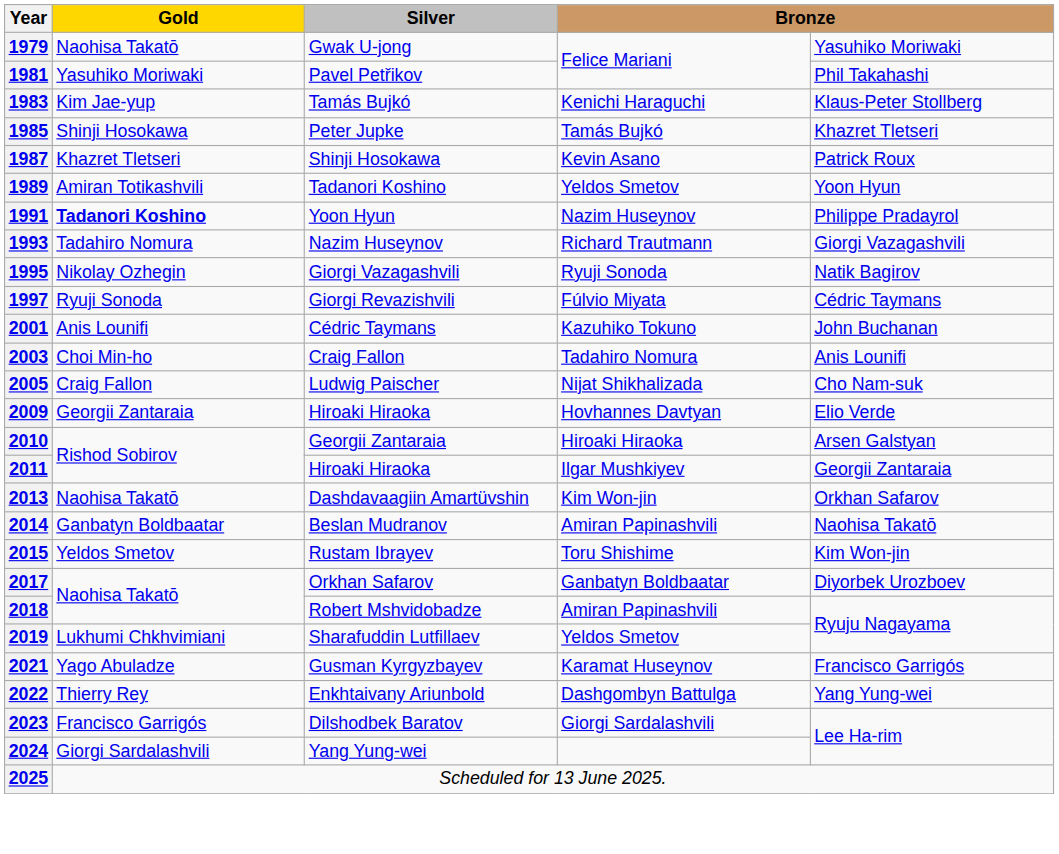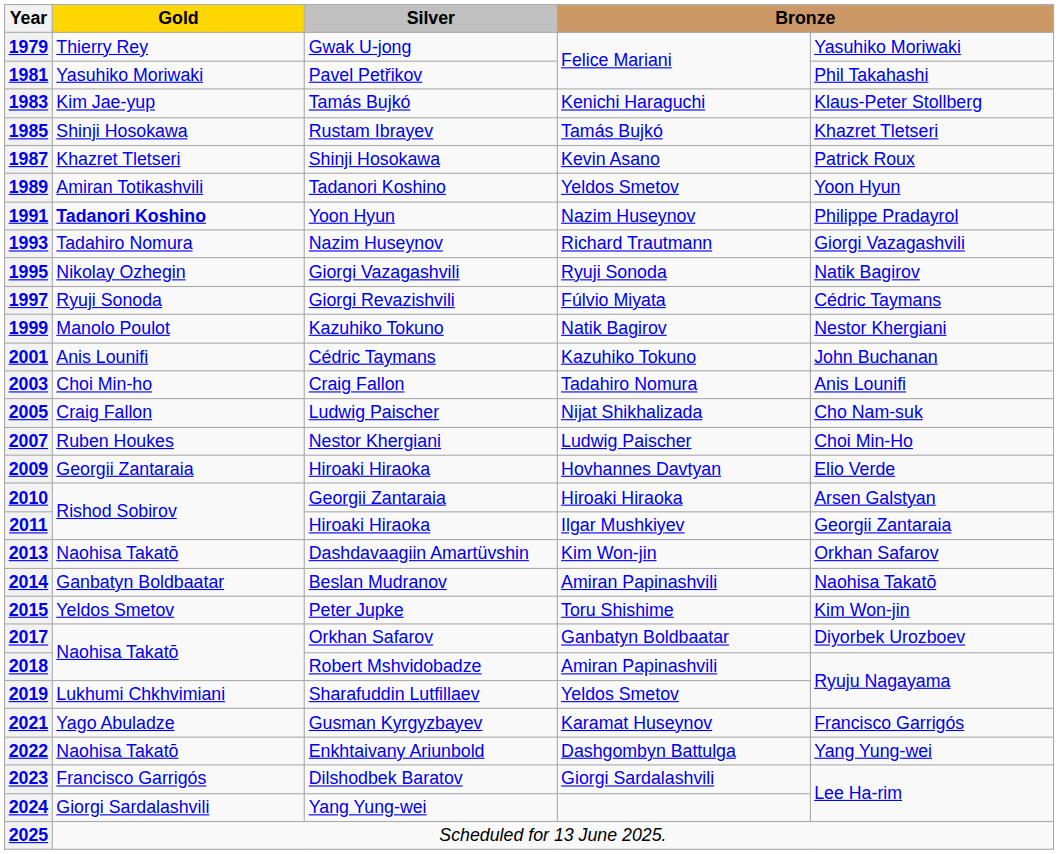 <table class=wikitable>
 <tr align=center>
 <th>Year</th>
 <td bgcolor=gold width=220><strong>Gold</strong></td>
 <td bgcolor=silver width=220><strong>Silver</strong></td>
 <td bgcolor=cc9966 colspan=2 width=440><strong>Bronze</strong></td>
 </tr>
 <tr>
 <th> <a href='#'>1979</a></th>
-<td> <a href='#'>Naohisa Takatō</a></td>
+<td> <a href='#'>Thierry Rey</a></td>
 <td> <a href='#'>Gwak U-jong</a></td>
 <td rowspan=2> <a href='#'>Felice Mariani</a></td>
 <td> <a href='#'>Yasuhiko Moriwaki</a></td>
 </tr>
 <tr>
 <th> <a href='#'>1981</a></th>
 <td> <a href='#'>Yasuhiko Moriwaki</a></td>
 <td> <a href='#'>Pavel Petřikov</a></td>
 <td> <a href='#'>Phil Takahashi</a></td>
 </tr>
 <tr>
 <th> <a href='#'>1983</a></th>
 <td> <a href='#'>Kim Jae-yup</a></td>
 <td> <a href='#'>Tamás Bujkó</a></td>
 <td> <a href='#'>Kenichi Haraguchi</a></td>
 <td> <a href='#'>Klaus-Peter Stollberg</a></td>
 </tr>
 <tr>
 <th> <a href='#'>1985</a></th>
 <td> <a href='#'>Shinji Hosokawa</a></td>
-<td> <a href='#'>Peter Jupke</a></td>
+<td> <a href='#'>Rustam Ibrayev</a></td>
 <td> <a href='#'>Tamás Bujkó</a></td>
 <td> <a href='#'>Khazret Tletseri</a></td>
 </tr>
 <tr>
 <th> <a href='#'>1987</a></th>
 <td> <a href='#'>Khazret Tletseri</a></td>
 <td> <a href='#'>Shinji Hosokawa</a></td>
 <td> <a href='#'>Kevin Asano</a></td>
 <td> <a href='#'>Patrick Roux</a></td>
 </tr>
 <tr>
 <th> <a href='#'>1989</a></th>
 <td> <a href='#'>Amiran Totikashvili</a></td>
 <td> <a href='#'>Tadanori Koshino</a></td>
 <td> <a href='#'>Yeldos Smetov</a></td>
 <td> <a href='#'>Yoon Hyun</a></td>
 </tr>
 <tr>
 <th> <a href='#'>1991</a></th>
 <td><strong> <a href='#'>Tadanori Koshino</a></strong></td>
 <td> <a href='#'>Yoon Hyun</a></td>
 <td> <a href='#'>Nazim Huseynov</a></td>
 <td> <a href='#'>Philippe Pradayrol</a></td>
 </tr>
 <tr>
 <th> <a href='#'>1993</a></th>
 <td> <a href='#'>Tadahiro Nomura</a></td>
 <td> <a href='#'>Nazim Huseynov</a></td>
 <td> <a href='#'>Richard Trautmann</a></td>
 <td> <a href='#'>Giorgi Vazagashvili</a></td>
 </tr>
 <tr>
 <th> <a href='#'>1995</a></th>
 <td> <a href='#'>Nikolay Ozhegin</a></td>
 <td> <a href='#'>Giorgi Vazagashvili</a></td>
 <td> <a href='#'>Ryuji Sonoda</a></td>
 <td> <a href='#'>Natik Bagirov</a></td>
 </tr>
 <tr>
 <th> <a href='#'>1997</a></th>
 <td> <a href='#'>Ryuji Sonoda</a></td>
 <td> <a href='#'>Giorgi Revazishvili</a></td>
 <td> <a href='#'>Fúlvio Miyata</a></td>
 <td> <a href='#'>Cédric Taymans</a></td>
 </tr>
 <tr>
+<th> <a href='#'>1999</a></th>
+<td> <a href='#'>Manolo Poulot</a></td>
+<td> <a href='#'>Kazuhiko Tokuno</a></td>
+<td> <a href='#'>Natik Bagirov</a></td>
+<td> <a href='#'>Nestor Khergiani</a></td>
+</tr>
+<tr>
 <th> <a href='#'>2001</a></th>
 <td> <a href='#'>Anis Lounifi</a></td>
 <td> <a href='#'>Cédric Taymans</a></td>
 <td> <a href='#'>Kazuhiko Tokuno</a></td>
 <td> <a href='#'>John Buchanan</a></td>
 </tr>
 <tr>
 <th> <a href='#'>2003</a></th>
 <td> <a href='#'>Choi Min-ho</a></td>
 <td> <a href='#'>Craig Fallon</a></td>
 <td> <a href='#'>Tadahiro Nomura</a></td>
 <td> <a href='#'>Anis Lounifi</a></td>
 </tr>
 <tr>
 <th> <a href='#'>2005</a></th>
 <td> <a href='#'>Craig Fallon</a></td>
 <td> <a href='#'>Ludwig Paischer</a></td>
 <td> <a href='#'>Nijat Shikhalizada</a></td>
 <td> <a href='#'>Cho Nam-suk</a></td>
+</tr>
+<tr>
+<th> <a href='#'>2007</a></th>
+<td> <a href='#'>Ruben Houkes</a></td>
+<td> <a href='#'>Nestor Khergiani</a></td>
+<td> <a href='#'>Ludwig Paischer</a></td>
+<td> <a href='#'>Choi Min-Ho</a></td>
 </tr>
 <tr>
 <th> <a href='#'>2009</a></th>
 <td> <a href='#'>Georgii Zantaraia</a></td>
 <td> <a href='#'>Hiroaki Hiraoka</a></td>
 <td> <a href='#'>Hovhannes Davtyan</a></td>
 <td> <a href='#'>Elio Verde</a></td>
 </tr>
 <tr>
 <th> <a href='#'>2010</a></th>
 <td rowspan=2> <a href='#'>Rishod Sobirov</a></td>
 <td> <a href='#'>Georgii Zantaraia</a></td>
 <td> <a href='#'>Hiroaki Hiraoka</a></td>
 <td> <a href='#'>Arsen Galstyan</a></td>
 </tr>
 <tr>
 <th> <a href='#'>2011</a></th>
 <td> <a href='#'>Hiroaki Hiraoka</a></td>
 <td> <a href='#'>Ilgar Mushkiyev</a></td>
 <td> <a href='#'>Georgii Zantaraia</a></td>
 </tr>
 <tr>
 <th> <a href='#'>2013</a></th>
 <td> <a href='#'>Naohisa Takatō</a></td>
 <td> <a href='#'>Dashdavaagiin Amartüvshin</a></td>
 <td> <a href='#'>Kim Won-jin</a></td>
 <td> <a href='#'>Orkhan Safarov</a></td>
 </tr>
 <tr>
 <th> <a href='#'>2014</a></th>
 <td> <a href='#'>Ganbatyn Boldbaatar</a></td>
 <td> <a href='#'>Beslan Mudranov</a></td>
 <td> <a href='#'>Amiran Papinashvili</a></td>
 <td> <a href='#'>Naohisa Takatō</a></td>
 </tr>
 <tr>
 <th> <a href='#'>2015</a></th>
 <td> <a href='#'>Yeldos Smetov</a></td>
-<td> <a href='#'>Rustam Ibrayev</a></td>
+<td> <a href='#'>Peter Jupke</a></td>
 <td> <a href='#'>Toru Shishime</a></td>
 <td> <a href='#'>Kim Won-jin</a></td>
 </tr>
 <tr>
 <th> <a href='#'>2017</a></th>
 <td rowspan=2> <a href='#'>Naohisa Takatō</a></td>
 <td> <a href='#'>Orkhan Safarov</a></td>
 <td> <a href='#'>Ganbatyn Boldbaatar</a></td>
 <td> <a href='#'>Diyorbek Urozboev</a></td>
 </tr>
 <tr>
 <th> <a href='#'>2018</a></th>
 <td> <a href='#'>Robert Mshvidobadze</a></td>
 <td> <a href='#'>Amiran Papinashvili</a></td>
 <td rowspan=2> <a href='#'>Ryuju Nagayama</a></td>
 </tr>
 <tr>
 <th> <a href='#'>2019</a></th>
 <td> <a href='#'>Lukhumi Chkhvimiani</a></td>
 <td> <a href='#'>Sharafuddin Lutfillaev</a></td>
 <td> <a href='#'>Yeldos Smetov</a></td>
 </tr>
 <tr>
 <th> <a href='#'>2021</a></th>
 <td> <a href='#'>Yago Abuladze</a></td>
 <td> <a href='#'>Gusman Kyrgyzbayev</a></td>
 <td> <a href='#'>Karamat Huseynov</a></td>
 <td> <a href='#'>Francisco Garrigós</a></td>
 </tr>
 <tr>
 <th> <a href='#'>2022</a></th>
-<td> <a href='#'>Thierry Rey</a></td>
+<td> <a href='#'>Naohisa Takatō</a></td>
 <td> <a href='#'>Enkhtaivany Ariunbold</a></td>
 <td> <a href='#'>Dashgombyn Battulga</a></td>
 <td> <a href='#'>Yang Yung-wei</a></td>
 </tr>
 <tr>
 <th> <a href='#'>2023</a></th>
 <td> <a href='#'>Francisco Garrigós</a></td>
 <td> <a href='#'>Dilshodbek Baratov</a></td>
 <td> <a href='#'>Giorgi Sardalashvili</a></td>
 <td rowspan=2> <a href='#'>Lee Ha-rim</a></td>
 </tr>
 <tr>
 <th> <a href='#'>2024</a></th>
 <td> <a href='#'>Giorgi Sardalashvili</a></td>
 <td> <a href='#'>Yang Yung-wei</a></td>
 <td> </td>
 </tr>
 <tr>
 <th> <a href='#'>2025</a></th>
 <td colspan=4 align=center><em>Scheduled for 13 June 2025.</em></td>
 </tr>
 </table>
